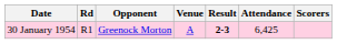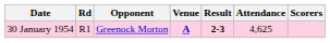 <table class="wikitable sortable" style="font-size:95%; text-align:center">
 <tr>
 <th>Date</th>
 <th>Rd</th>
 <th>Opponent</th>
 <th>Venue</th>
 <th>Result</th>
 <th>Attendance</th>
 <th>Scorers</th>
 </tr>
 <tr bgcolor = "#ffd0e3">
 <td>30 January 1954</td>
 <td>R1</td>
 <td><a href='#'>Greenock Morton</a></td>
-<td><a href='#'>A</a></td>
+<td><strong><a href='#'>A</a></strong></td>
 <td><strong>2-3</strong></td>
-<td>6,425</td>
+<td>4,625</td>
 <td></td>
 </tr>
 </table>
